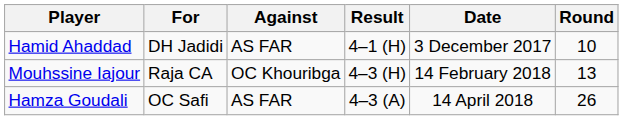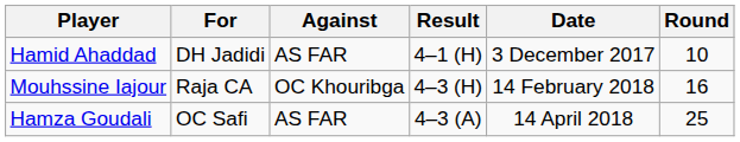 <table class="wikitable sortable">
 <tr>
 <th>Player</th>
 <th>For</th>
 <th>Against</th>
 <th>Result</th>
 <th>Date</th>
 <th>Round</th>
 </tr>
 <tr>
 <td> <a href='#'>Hamid Ahaddad</a></td>
 <td>DH Jadidi</td>
 <td>AS FAR</td>
 <td align=center>4–1 (H)</td>
 <td align=center>3 December 2017</td>
 <td align=center>10</td>
 </tr>
 <tr>
 <td> <a href='#'>Mouhssine Iajour</a></td>
 <td>Raja CA</td>
 <td>OC Khouribga</td>
 <td align=center>4–3 (H)</td>
 <td align=center>14 February 2018</td>
-<td align=center>13</td>
+<td align=center>16</td>
 </tr>
 <tr>
 <td> <a href='#'>Hamza Goudali</a></td>
 <td>OC Safi</td>
 <td>AS FAR</td>
 <td align=center>4–3 (A)</td>
 <td align=center>14 April 2018</td>
-<td align=center>26</td>
+<td align=center>25</td>
 </tr>
 </table>
